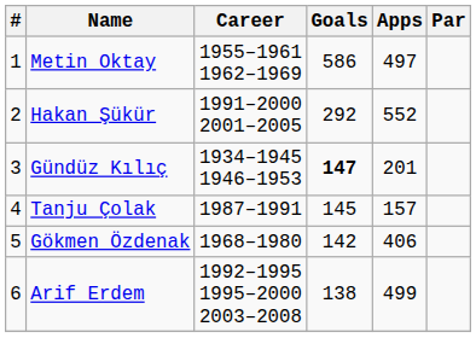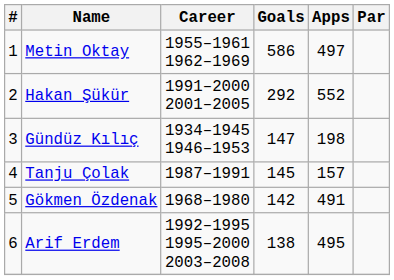 <table class="wikitable sortable" style="text-align: center;">
 <tr>
 <th>#</th>
 <th>Name</th>
 <th>Career</th>
 <th>Goals</th>
 <th>Apps</th>
 <th>Par</th>
 </tr>
 <tr>
 <td>1</td>
 <td align="left"> <a href='#'>Metin Oktay</a></td>
 <td>1955–1961<br>1962–1969</td>
 <td>586</td>
 <td>497</td>
 <td></td>
 </tr>
 <tr>
 <td>2</td>
 <td align="left"> <a href='#'>Hakan Şükür</a></td>
 <td>1991–2000<br>2001–2005</td>
 <td>292</td>
 <td>552</td>
 <td></td>
 </tr>
 <tr>
 <td>3</td>
 <td align="left"> <a href='#'>Gündüz Kılıç</a></td>
 <td>1934–1945<br>1946–1953</td>
-<td><strong>147</strong></td>
-<td>201</td>
+<td>147</td>
+<td>198</td>
 <td></td>
 </tr>
 <tr>
 <td>4</td>
 <td align="left"> <a href='#'>Tanju Çolak</a></td>
 <td>1987–1991</td>
 <td>145</td>
 <td>157</td>
 <td></td>
 </tr>
 <tr>
 <td>5</td>
 <td align="left"> <a href='#'>Gökmen Özdenak</a></td>
 <td>1968–1980</td>
 <td>142</td>
-<td>406</td>
+<td>491</td>
 <td></td>
 </tr>
 <tr>
 <td>6</td>
 <td align="left"> <a href='#'>Arif Erdem</a></td>
 <td>1992–1995<br>1995–2000<br>2003–2008</td>
 <td>138</td>
-<td>499</td>
+<td>495</td>
 <td></td>
 </tr>
 <tr>
 </tr>
 </table>
